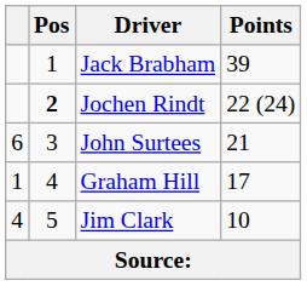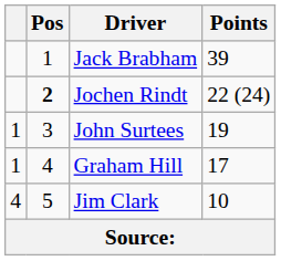 <table class="wikitable" style="font-size: 95%;">
 <tr>
 <th></th>
 <th>Pos</th>
 <th>Driver</th>
 <th>Points</th>
 </tr>
 <tr>
 <td align="left"></td>
 <td align="center">1</td>
 <td> <a href='#'>Jack Brabham</a></td>
 <td align="left">39</td>
 </tr>
 <tr>
 <td align="left"></td>
 <td align="center"><strong>2</strong></td>
 <td> <a href='#'>Jochen Rindt</a></td>
 <td align="left">22 (24)</td>
 </tr>
 <tr>
-<td align="left"> 6</td>
+<td align="left"> 1</td>
 <td align="center">3</td>
 <td> <a href='#'>John Surtees</a></td>
-<td align="left">21</td>
+<td align="left">19</td>
 </tr>
 <tr>
 <td align="left"> 1</td>
 <td align="center">4</td>
 <td> <a href='#'>Graham Hill</a></td>
 <td align="left">17</td>
 </tr>
 <tr>
 <td align="left"> 4</td>
 <td align="center">5</td>
 <td> <a href='#'>Jim Clark</a></td>
 <td align="left">10</td>
 </tr>
 <tr>
 <th colspan=4>Source:</th>
 </tr>
 </table>
